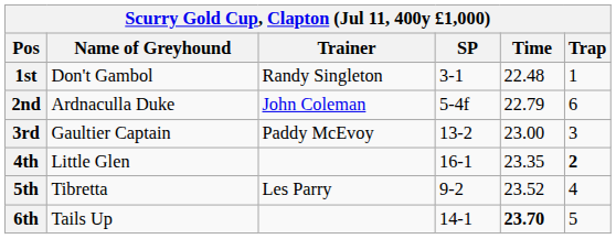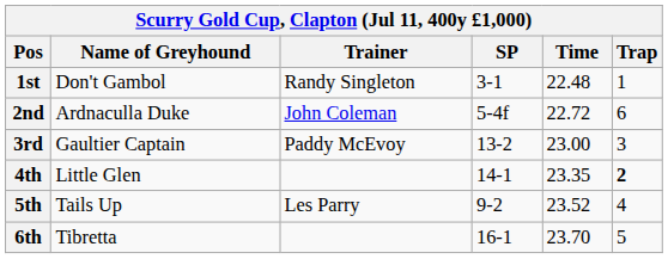 <table class="wikitable">
 <tr>
 <th colspan="6"><a href='#'>Scurry Gold Cup</a>, <a href='#'>Clapton</a> (Jul 11, 400y £1,000)</th>
 </tr>
 <tr>
 <th width=30>Pos</th>
 <th width=180>Name of Greyhound</th>
 <th width=150>Trainer</th>
 <th width=50>SP</th>
 <th width=50>Time</th>
 <th width=30>Trap</th>
 </tr>
 <tr>
 <th>1st</th>
 <td>Don't Gambol</td>
 <td>Randy Singleton</td>
 <td>3-1</td>
 <td>22.48</td>
 <td>1</td>
 </tr>
 <tr>
 <th>2nd</th>
 <td>Ardnaculla Duke</td>
 <td><a href='#'>John Coleman</a></td>
 <td>5-4f</td>
-<td>22.79</td>
+<td>22.72</td>
 <td>6</td>
 </tr>
 <tr>
 <th>3rd</th>
 <td>Gaultier Captain</td>
 <td>Paddy McEvoy</td>
 <td>13-2</td>
 <td>23.00</td>
 <td>3</td>
 </tr>
 <tr>
 <th>4th</th>
 <td>Little Glen</td>
 <td></td>
-<td>16-1</td>
+<td>14-1</td>
 <td>23.35</td>
 <td><strong>2</strong></td>
 </tr>
 <tr>
 <th>5th</th>
-<td>Tibretta</td>
+<td>Tails Up</td>
 <td>Les Parry</td>
 <td>9-2</td>
 <td>23.52</td>
 <td>4</td>
 </tr>
 <tr>
 <th>6th</th>
-<td>Tails Up</td>
+<td>Tibretta</td>
 <td></td>
-<td>14-1</td>
-<td><strong>23.70</strong></td>
+<td>16-1</td>
+<td>23.70</td>
 <td>5</td>
 </tr>
 </table>
